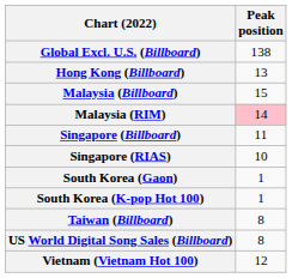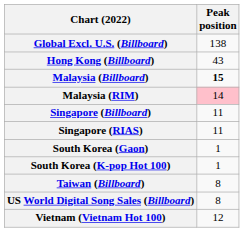 <table class="wikitable plainrowheaders sortable" style="text-align:center">
 <tr>
 <th scope="col">Chart (2022)</th>
 <th scope="col">Peak<br>position</th>
 </tr>
 <tr>
 <th scope="row"><a href='#'>Global Excl. U.S.</a> (<em><a href='#'>Billboard</a></em>)</th>
 <td>138</td>
 </tr>
 <tr>
 <th scope="row"><a href='#'>Hong Kong</a> (<em><a href='#'>Billboard</a></em>)</th>
-<td>13</td>
+<td>43</td>
 </tr>
 <tr>
 <th scope="row"><a href='#'>Malaysia</a> (<em><a href='#'>Billboard</a></em>)</th>
-<td>15</td>
+<td><strong>15</strong></td>
 </tr>
 <tr>
 <th scope="row">Malaysia (<a href='#'>RIM</a>)</th>
 <td style="background: pink;">14</td>
 </tr>
 <tr>
 <th scope="row"><a href='#'>Singapore</a> (<em><a href='#'>Billboard</a></em>)</th>
 <td>11</td>
 </tr>
 <tr>
 <th scope="row">Singapore (<a href='#'>RIAS</a>)</th>
-<td>10</td>
+<td>11</td>
 </tr>
 <tr>
 <th scope="row">South Korea (<a href='#'>Gaon</a>)</th>
 <td>1</td>
 </tr>
 <tr>
 <th scope="row">South Korea (<a href='#'>K-pop Hot 100</a>)</th>
 <td>1</td>
 </tr>
 <tr>
 <th scope="row"><a href='#'>Taiwan</a> (<em><a href='#'>Billboard</a></em>)</th>
 <td>8</td>
 </tr>
 <tr>
 <th scope="row">US <a href='#'>World Digital Song Sales</a> (<em><a href='#'>Billboard</a></em>)</th>
 <td>8</td>
 </tr>
 <tr>
 <th scope="row">Vietnam (<a href='#'>Vietnam Hot 100</a>)</th>
 <td>12</td>
 </tr>
 </table>
